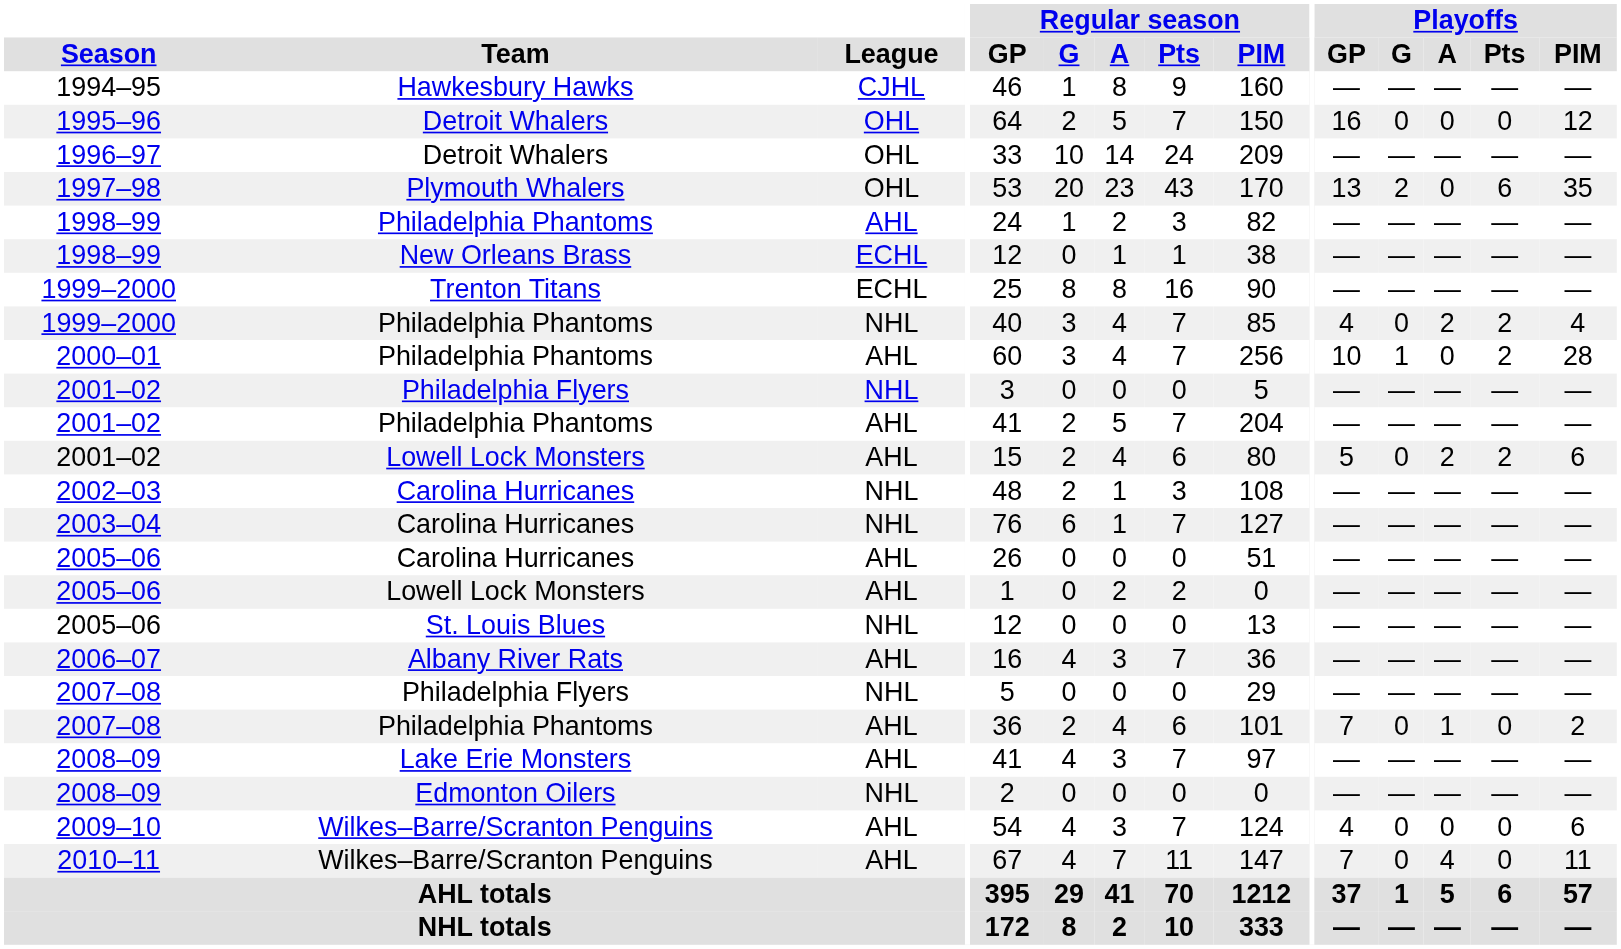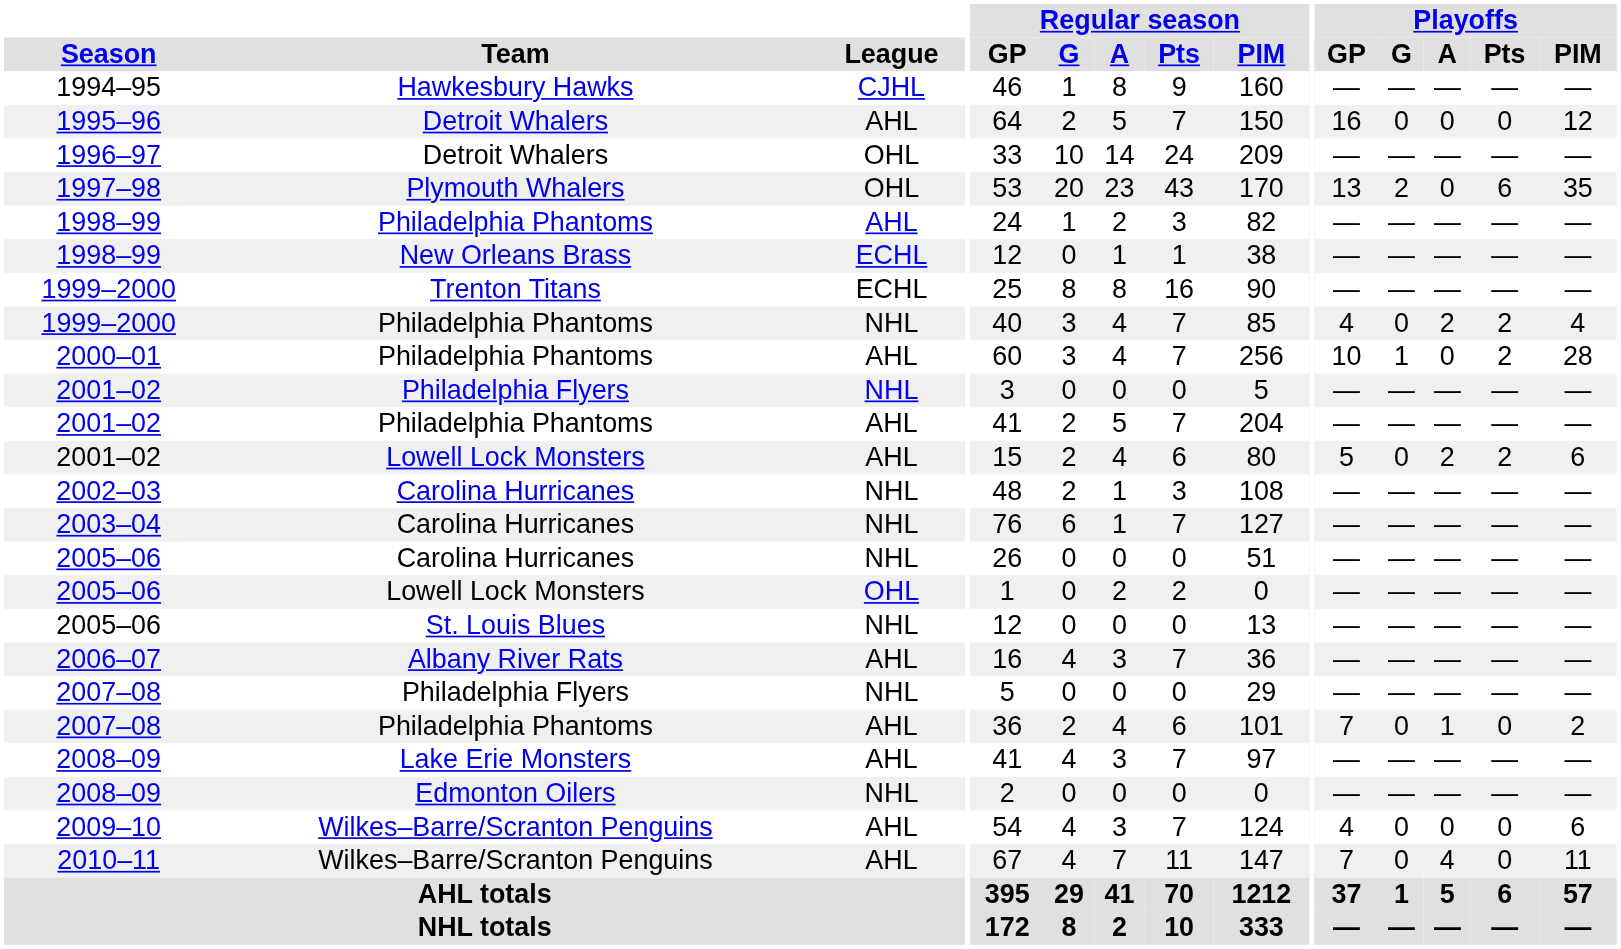 <table border="0" cellpadding="1" cellspacing="0" style="text-align:center; width:60em">
 <tr bgcolor="#e0e0e0">
 <th colspan="3" bgcolor="#ffffff"></th>
 <th rowspan="99" bgcolor="#ffffff"></th>
 <th colspan="5"><a href='#'>Regular season</a></th>
 <th rowspan="99" bgcolor="#ffffff"></th>
 <th colspan="5"><a href='#'>Playoffs</a></th>
 </tr>
 <tr bgcolor="#e0e0e0">
 <th><a href='#'>Season</a></th>
 <th>Team</th>
 <th>League</th>
 <th>GP</th>
 <th><a href='#'>G</a></th>
 <th><a href='#'>A</a></th>
 <th><a href='#'>Pts</a></th>
 <th><a href='#'>PIM</a></th>
 <th>GP</th>
 <th>G</th>
 <th>A</th>
 <th>Pts</th>
 <th>PIM</th>
 </tr>
 <tr>
 <td>1994–95</td>
 <td><a href='#'>Hawkesbury Hawks</a></td>
 <td><a href='#'>CJHL</a></td>
 <td>46</td>
 <td>1</td>
 <td>8</td>
 <td>9</td>
 <td>160</td>
 <td>—</td>
 <td>—</td>
 <td>—</td>
 <td>—</td>
 <td>—</td>
 </tr>
 <tr bgcolor="#f0f0f0">
 <td><a href='#'>1995–96</a></td>
 <td><a href='#'>Detroit Whalers</a></td>
-<td><a href='#'>OHL</a></td>
+<td>AHL</td>
 <td>64</td>
 <td>2</td>
 <td>5</td>
 <td>7</td>
 <td>150</td>
 <td>16</td>
 <td>0</td>
 <td>0</td>
 <td>0</td>
 <td>12</td>
 </tr>
 <tr>
 <td><a href='#'>1996–97</a></td>
 <td>Detroit Whalers</td>
 <td>OHL</td>
 <td>33</td>
 <td>10</td>
 <td>14</td>
 <td>24</td>
 <td>209</td>
 <td>—</td>
 <td>—</td>
 <td>—</td>
 <td>—</td>
 <td>—</td>
 </tr>
 <tr bgcolor="#f0f0f0">
 <td><a href='#'>1997–98</a></td>
 <td><a href='#'>Plymouth Whalers</a></td>
 <td>OHL</td>
 <td>53</td>
 <td>20</td>
 <td>23</td>
 <td>43</td>
 <td>170</td>
 <td>13</td>
 <td>2</td>
 <td>0</td>
 <td>6</td>
 <td>35</td>
 </tr>
 <tr>
 <td><a href='#'>1998–99</a></td>
 <td><a href='#'>Philadelphia Phantoms</a></td>
 <td><a href='#'>AHL</a></td>
 <td>24</td>
 <td>1</td>
 <td>2</td>
 <td>3</td>
 <td>82</td>
 <td>—</td>
 <td>—</td>
 <td>—</td>
 <td>—</td>
 <td>—</td>
 </tr>
 <tr bgcolor="#f0f0f0">
 <td><a href='#'>1998–99</a></td>
 <td><a href='#'>New Orleans Brass</a></td>
 <td><a href='#'>ECHL</a></td>
 <td>12</td>
 <td>0</td>
 <td>1</td>
 <td>1</td>
 <td>38</td>
 <td>—</td>
 <td>—</td>
 <td>—</td>
 <td>—</td>
 <td>—</td>
 </tr>
 <tr>
 <td><a href='#'>1999–2000</a></td>
 <td><a href='#'>Trenton Titans</a></td>
 <td>ECHL</td>
 <td>25</td>
 <td>8</td>
 <td>8</td>
 <td>16</td>
 <td>90</td>
 <td>—</td>
 <td>—</td>
 <td>—</td>
 <td>—</td>
 <td>—</td>
 </tr>
 <tr bgcolor="#f0f0f0">
 <td><a href='#'>1999–2000</a></td>
 <td>Philadelphia Phantoms</td>
 <td>NHL</td>
 <td>40</td>
 <td>3</td>
 <td>4</td>
 <td>7</td>
 <td>85</td>
 <td>4</td>
 <td>0</td>
 <td>2</td>
 <td>2</td>
 <td>4</td>
 </tr>
 <tr>
 <td><a href='#'>2000–01</a></td>
 <td>Philadelphia Phantoms</td>
 <td>AHL</td>
 <td>60</td>
 <td>3</td>
 <td>4</td>
 <td>7</td>
 <td>256</td>
 <td>10</td>
 <td>1</td>
 <td>0</td>
 <td>2</td>
 <td>28</td>
 </tr>
 <tr bgcolor="#f0f0f0">
 <td><a href='#'>2001–02</a></td>
 <td><a href='#'>Philadelphia Flyers</a></td>
 <td><a href='#'>NHL</a></td>
 <td>3</td>
 <td>0</td>
 <td>0</td>
 <td>0</td>
 <td>5</td>
 <td>—</td>
 <td>—</td>
 <td>—</td>
 <td>—</td>
 <td>—</td>
 </tr>
 <tr>
 <td><a href='#'>2001–02</a></td>
 <td>Philadelphia Phantoms</td>
 <td>AHL</td>
 <td>41</td>
 <td>2</td>
 <td>5</td>
 <td>7</td>
 <td>204</td>
 <td>—</td>
 <td>—</td>
 <td>—</td>
 <td>—</td>
 <td>—</td>
 </tr>
 <tr bgcolor="#f0f0f0">
 <td>2001–02</td>
 <td><a href='#'>Lowell Lock Monsters</a></td>
 <td>AHL</td>
 <td>15</td>
 <td>2</td>
 <td>4</td>
 <td>6</td>
 <td>80</td>
 <td>5</td>
 <td>0</td>
 <td>2</td>
 <td>2</td>
 <td>6</td>
 </tr>
 <tr>
 <td><a href='#'>2002–03</a></td>
 <td><a href='#'>Carolina Hurricanes</a></td>
 <td>NHL</td>
 <td>48</td>
 <td>2</td>
 <td>1</td>
 <td>3</td>
 <td>108</td>
 <td>—</td>
 <td>—</td>
 <td>—</td>
 <td>—</td>
 <td>—</td>
 </tr>
 <tr bgcolor="#f0f0f0">
 <td><a href='#'>2003–04</a></td>
 <td>Carolina Hurricanes</td>
 <td>NHL</td>
 <td>76</td>
 <td>6</td>
 <td>1</td>
 <td>7</td>
 <td>127</td>
 <td>—</td>
 <td>—</td>
 <td>—</td>
 <td>—</td>
 <td>—</td>
 </tr>
 <tr>
 <td><a href='#'>2005–06</a></td>
 <td>Carolina Hurricanes</td>
-<td>AHL</td>
+<td>NHL</td>
 <td>26</td>
 <td>0</td>
 <td>0</td>
 <td>0</td>
 <td>51</td>
 <td>—</td>
 <td>—</td>
 <td>—</td>
 <td>—</td>
 <td>—</td>
 </tr>
 <tr bgcolor="#f0f0f0">
 <td><a href='#'>2005–06</a></td>
 <td>Lowell Lock Monsters</td>
-<td>AHL</td>
+<td><a href='#'>OHL</a></td>
 <td>1</td>
 <td>0</td>
 <td>2</td>
 <td>2</td>
 <td>0</td>
 <td>—</td>
 <td>—</td>
 <td>—</td>
 <td>—</td>
 <td>—</td>
 </tr>
 <tr>
 <td>2005–06</td>
 <td><a href='#'>St. Louis Blues</a></td>
 <td>NHL</td>
 <td>12</td>
 <td>0</td>
 <td>0</td>
 <td>0</td>
 <td>13</td>
 <td>—</td>
 <td>—</td>
 <td>—</td>
 <td>—</td>
 <td>—</td>
 </tr>
 <tr bgcolor="#f0f0f0">
 <td><a href='#'>2006–07</a></td>
 <td><a href='#'>Albany River Rats</a></td>
 <td>AHL</td>
 <td>16</td>
 <td>4</td>
 <td>3</td>
 <td>7</td>
 <td>36</td>
 <td>—</td>
 <td>—</td>
 <td>—</td>
 <td>—</td>
 <td>—</td>
 </tr>
 <tr>
 <td><a href='#'>2007–08</a></td>
 <td>Philadelphia Flyers</td>
 <td>NHL</td>
 <td>5</td>
 <td>0</td>
 <td>0</td>
 <td>0</td>
 <td>29</td>
 <td>—</td>
 <td>—</td>
 <td>—</td>
 <td>—</td>
 <td>—</td>
 </tr>
 <tr bgcolor="#f0f0f0">
 <td><a href='#'>2007–08</a></td>
 <td>Philadelphia Phantoms</td>
 <td>AHL</td>
 <td>36</td>
 <td>2</td>
 <td>4</td>
 <td>6</td>
 <td>101</td>
 <td>7</td>
 <td>0</td>
 <td>1</td>
 <td>0</td>
 <td>2</td>
 </tr>
 <tr>
 <td><a href='#'>2008–09</a></td>
 <td><a href='#'>Lake Erie Monsters</a></td>
 <td>AHL</td>
 <td>41</td>
 <td>4</td>
 <td>3</td>
 <td>7</td>
 <td>97</td>
 <td>—</td>
 <td>—</td>
 <td>—</td>
 <td>—</td>
 <td>—</td>
 </tr>
 <tr bgcolor="#f0f0f0">
 <td><a href='#'>2008–09</a></td>
 <td><a href='#'>Edmonton Oilers</a></td>
 <td>NHL</td>
 <td>2</td>
 <td>0</td>
 <td>0</td>
 <td>0</td>
 <td>0</td>
 <td>—</td>
 <td>—</td>
 <td>—</td>
 <td>—</td>
 <td>—</td>
 </tr>
 <tr>
 <td><a href='#'>2009–10</a></td>
 <td><a href='#'>Wilkes–Barre/Scranton Penguins</a></td>
 <td>AHL</td>
 <td>54</td>
 <td>4</td>
 <td>3</td>
 <td>7</td>
 <td>124</td>
 <td>4</td>
 <td>0</td>
 <td>0</td>
 <td>0</td>
 <td>6</td>
 </tr>
 <tr bgcolor="#f0f0f0">
 <td><a href='#'>2010–11</a></td>
 <td>Wilkes–Barre/Scranton Penguins</td>
 <td>AHL</td>
 <td>67</td>
 <td>4</td>
 <td>7</td>
 <td>11</td>
 <td>147</td>
 <td>7</td>
 <td>0</td>
 <td>4</td>
 <td>0</td>
 <td>11</td>
 </tr>
 <tr bgcolor="#e0e0e0">
 <th colspan="3">AHL totals</th>
 <th>395</th>
 <th>29</th>
 <th>41</th>
 <th>70</th>
 <th>1212</th>
 <th>37</th>
 <th>1</th>
 <th>5</th>
 <th>6</th>
 <th>57</th>
 </tr>
 <tr bgcolor="#e0e0e0">
 <th colspan="3">NHL totals</th>
 <th>172</th>
 <th>8</th>
 <th>2</th>
 <th>10</th>
 <th>333</th>
 <th>—</th>
 <th>—</th>
 <th>—</th>
 <th>—</th>
 <th>—</th>
 </tr>
 </table>
